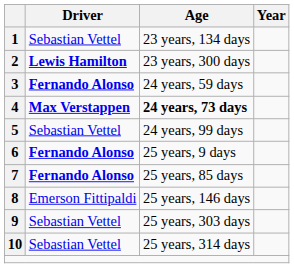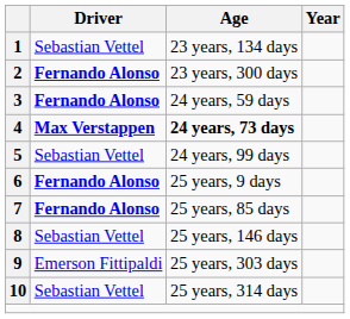 <table class="wikitable">
 <tr>
 <th></th>
 <th>Driver</th>
 <th>Age</th>
 <th>Year</th>
 </tr>
 <tr>
 <th>1</th>
 <td> <a href='#'>Sebastian Vettel</a></td>
 <td>23 years, 134 days</td>
 <td></td>
 </tr>
 <tr>
 <th>2</th>
-<td> <strong><a href='#'>Lewis Hamilton</a></strong></td>
+<td> <strong><a href='#'>Fernando Alonso</a></strong></td>
 <td>23 years, 300 days</td>
 <td></td>
 </tr>
 <tr>
 <th>3</th>
 <td> <strong><a href='#'>Fernando Alonso</a></strong></td>
 <td>24 years, 59 days</td>
 <td></td>
 </tr>
 <tr>
 <th>4</th>
 <td> <strong><a href='#'>Max Verstappen</a></strong></td>
 <td><strong>24 years, 73 days</strong></td>
 <td></td>
 </tr>
 <tr>
 <th>5</th>
 <td> <a href='#'>Sebastian Vettel</a></td>
 <td>24 years, 99 days</td>
 <td></td>
 </tr>
 <tr>
 <th>6</th>
 <td> <strong><a href='#'>Fernando Alonso</a></strong></td>
 <td>25 years, 9 days</td>
 <td></td>
 </tr>
 <tr>
 <th>7</th>
 <td> <strong><a href='#'>Fernando Alonso</a></strong></td>
 <td>25 years, 85 days</td>
 <td></td>
 </tr>
 <tr>
 <th>8</th>
-<td> <a href='#'>Emerson Fittipaldi</a></td>
+<td> <a href='#'>Sebastian Vettel</a></td>
 <td>25 years, 146 days</td>
 <td></td>
 </tr>
 <tr>
 <th>9</th>
-<td> <a href='#'>Sebastian Vettel</a></td>
+<td> <a href='#'>Emerson Fittipaldi</a></td>
 <td>25 years, 303 days</td>
 <td></td>
 </tr>
 <tr>
 <th>10</th>
 <td> <a href='#'>Sebastian Vettel</a></td>
 <td>25 years, 314 days</td>
 <td></td>
 </tr>
 <tr>
 <td colspan=4></td>
 </tr>
 </table>
